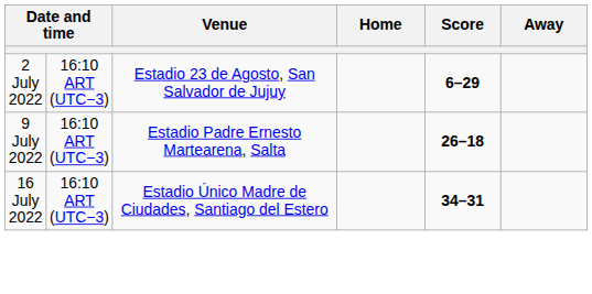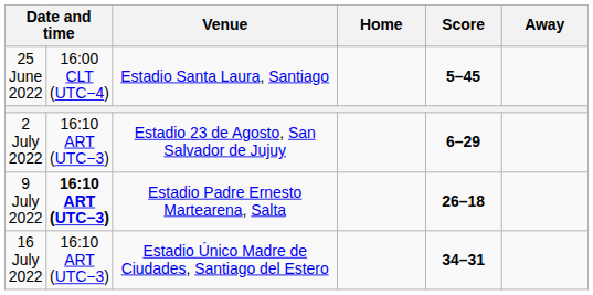 <table class="wikitable" style="text-align:center;">
 <tr>
 <th style="width:280px" colspan=2>Date and time</th>
 <th scope="col" style="width: 370px;">Venue</th>
 <th style="width:125px">Home</th>
 <th style="width:100px">Score</th>
 <th style="width:125px">Away</th>
+</tr>
+<tr>
+<td>25 June 2022</td>
+<td>16:00 <a href='#'>CLT</a> (<a href='#'>UTC−4</a>)</td>
+<td><a href='#'>Estadio Santa Laura</a>, <a href='#'>Santiago</a></td>
+<td align=right></td>
+<td><strong>5–45</strong></td>
+<td align=left></td>
 </tr>
 <tr>
 <th colspan=6></th>
 </tr>
 <tr>
 <td>2 July 2022</td>
 <td>16:10 <a href='#'>ART</a> (<a href='#'>UTC−3</a>)</td>
 <td><a href='#'>Estadio 23 de Agosto</a>, <a href='#'>San Salvador de Jujuy</a></td>
 <td align=right></td>
 <td><strong>6–29</strong></td>
 <td align=left></td>
 </tr>
 <tr>
 <td>9 July 2022</td>
-<td>16:10 <a href='#'>ART</a> (<a href='#'>UTC−3</a>)</td>
+<td><strong>16:10 <a href='#'>ART</a> (<a href='#'>UTC−3</a>)</strong></td>
 <td><a href='#'>Estadio Padre Ernesto Martearena</a>, <a href='#'>Salta</a></td>
 <td align=right></td>
 <td><strong>26–18</strong></td>
 <td align=left></td>
 </tr>
 <tr>
 <td>16 July 2022</td>
 <td>16:10 <a href='#'>ART</a> (<a href='#'>UTC−3</a>)</td>
 <td><a href='#'>Estadio Único Madre de Ciudades</a>, <a href='#'>Santiago del Estero</a></td>
 <td align=right></td>
 <td><strong>34–31</strong></td>
 <td align=left></td>
 </tr>
 </table>
